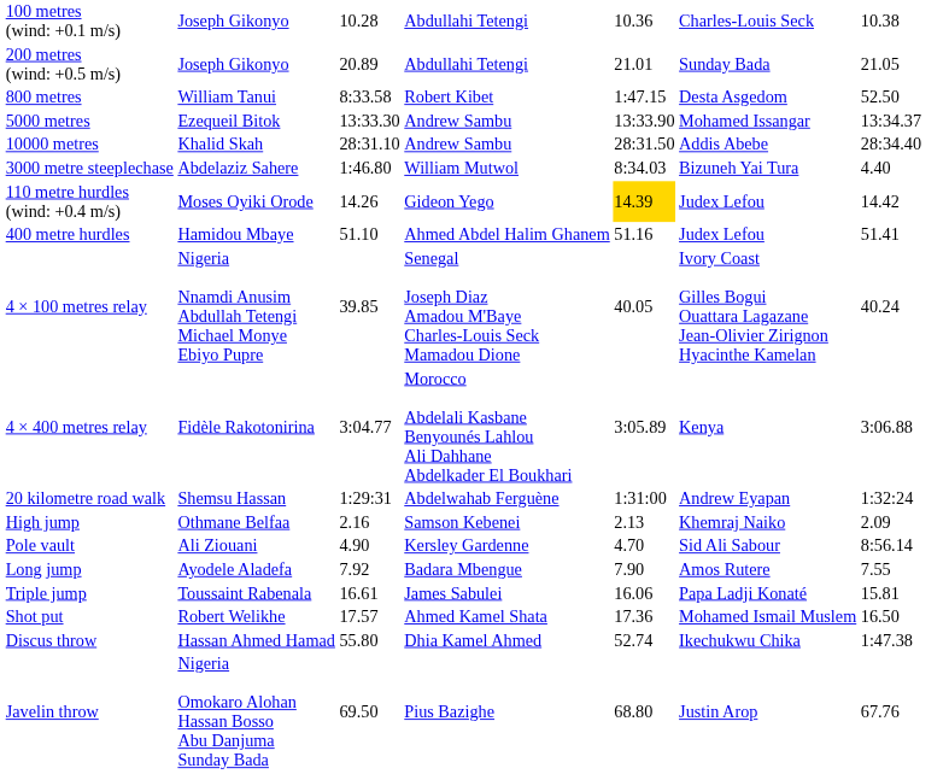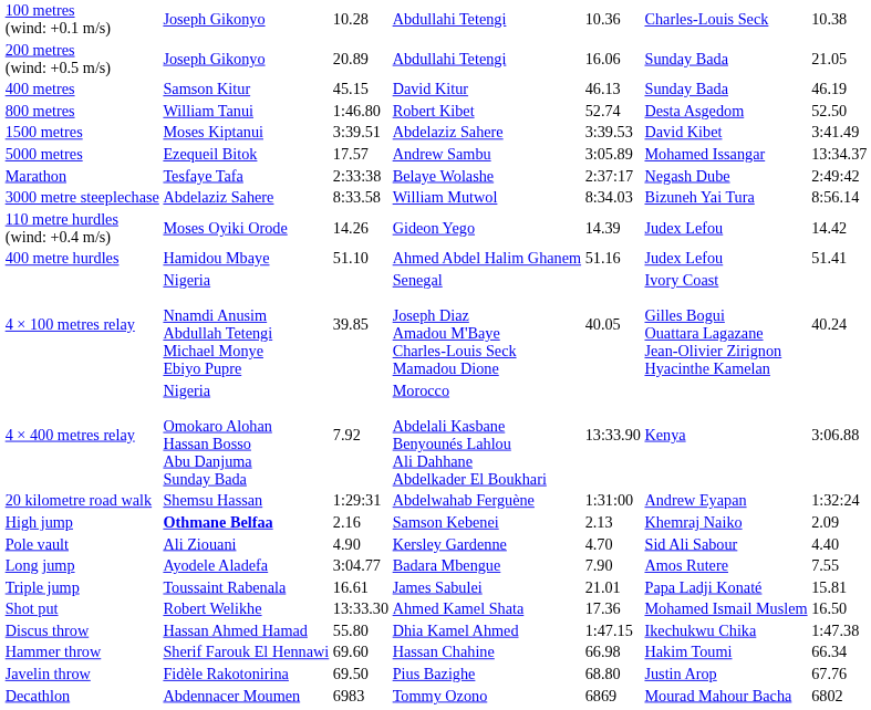 <table>
 <tr>
 <td><a href='#'>100 metres</a><br>(wind: +0.1 m/s)</td>
 <td><a href='#'>Joseph Gikonyo</a><br> </td>
 <td>10.28</td>
 <td><a href='#'>Abdullahi Tetengi</a><br> </td>
 <td>10.36</td>
 <td><a href='#'>Charles-Louis Seck</a><br> </td>
 <td>10.38</td>
 </tr>
 <tr>
 <td><a href='#'>200 metres</a><br>(wind: +0.5 m/s)</td>
 <td><a href='#'>Joseph Gikonyo</a><br> </td>
 <td>20.89</td>
 <td><a href='#'>Abdullahi Tetengi</a><br> </td>
-<td>21.01</td>
+<td>16.06</td>
 <td><a href='#'>Sunday Bada</a><br> </td>
 <td>21.05</td>
 </tr>
 <tr>
+<td><a href='#'>400 metres</a></td>
+<td><a href='#'>Samson Kitur</a><br> </td>
+<td>45.15</td>
+<td><a href='#'>David Kitur</a><br> </td>
+<td>46.13</td>
+<td><a href='#'>Sunday Bada</a><br> </td>
+<td>46.19</td>
+</tr>
+<tr>
 <td><a href='#'>800 metres</a></td>
 <td><a href='#'>William Tanui</a><br> </td>
-<td>8:33.58</td>
+<td>1:46.80</td>
 <td><a href='#'>Robert Kibet</a><br> </td>
-<td>1:47.15</td>
+<td>52.74</td>
 <td><a href='#'>Desta Asgedom</a><br> </td>
 <td>52.50</td>
 </tr>
 <tr>
+<td><a href='#'>1500 metres</a></td>
+<td><a href='#'>Moses Kiptanui</a><br> </td>
+<td>3:39.51</td>
+<td><a href='#'>Abdelaziz Sahere</a><br> </td>
+<td>3:39.53</td>
+<td><a href='#'>David Kibet</a><br> </td>
+<td>3:41.49</td>
+</tr>
+<tr>
 <td><a href='#'>5000 metres</a></td>
 <td><a href='#'>Ezequeil Bitok</a><br> </td>
-<td>13:33.30</td>
+<td>17.57</td>
 <td><a href='#'>Andrew Sambu</a><br> </td>
-<td>13:33.90</td>
+<td>3:05.89</td>
 <td><a href='#'>Mohamed Issangar</a><br> </td>
 <td>13:34.37</td>
 </tr>
 <tr>
-<td><a href='#'>10000 metres</a></td>
-<td><a href='#'>Khalid Skah</a><br> </td>
-<td>28:31.10</td>
-<td><a href='#'>Andrew Sambu</a><br> </td>
-<td>28:31.50</td>
-<td><a href='#'>Addis Abebe</a><br> </td>
-<td>28:34.40</td>
+<td><a href='#'>Marathon</a></td>
+<td><a href='#'>Tesfaye Tafa</a><br> </td>
+<td>2:33:38</td>
+<td><a href='#'>Belaye Wolashe</a><br> </td>
+<td>2:37:17</td>
+<td><a href='#'>Negash Dube</a><br> </td>
+<td>2:49:42</td>
 </tr>
 <tr>
 <td><a href='#'>3000 metre steeplechase</a></td>
 <td><a href='#'>Abdelaziz Sahere</a><br> </td>
-<td>1:46.80</td>
+<td>8:33.58</td>
 <td><a href='#'>William Mutwol</a><br> </td>
 <td>8:34.03</td>
 <td><a href='#'>Bizuneh Yai Tura</a><br> </td>
-<td>4.40</td>
+<td>8:56.14</td>
 </tr>
 <tr>
 <td><a href='#'>110 metre hurdles</a><br>(wind: +0.4 m/s)</td>
 <td><a href='#'>Moses Oyiki Orode</a><br> </td>
 <td>14.26</td>
 <td><a href='#'>Gideon Yego</a><br> </td>
-<td style="background: gold;">14.39</td>
+<td>14.39</td>
 <td><a href='#'>Judex Lefou</a><br> </td>
 <td>14.42</td>
 </tr>
 <tr>
 <td><a href='#'>400 metre hurdles</a></td>
 <td><a href='#'>Hamidou Mbaye</a><br> </td>
 <td>51.10</td>
 <td><a href='#'>Ahmed Abdel Halim Ghanem</a><br> </td>
 <td>51.16</td>
 <td><a href='#'>Judex Lefou</a><br> </td>
 <td>51.41</td>
 </tr>
 <tr>
 <td><a href='#'>4 × 100 metres relay</a></td>
 <td><a href='#'>Nigeria</a><br> <br><a href='#'>Nnamdi Anusim</a><br><a href='#'>Abdullah Tetengi</a><br><a href='#'>Michael Monye</a><br><a href='#'>Ebiyo Pupre</a></td>
 <td>39.85</td>
 <td><a href='#'>Senegal</a><br> <br><a href='#'>Joseph Diaz</a><br><a href='#'>Amadou M'Baye</a><br><a href='#'>Charles-Louis Seck</a><br><a href='#'>Mamadou Dione</a></td>
 <td>40.05</td>
 <td><a href='#'>Ivory Coast</a><br> <br><a href='#'>Gilles Bogui</a><br><a href='#'>Ouattara Lagazane</a><br><a href='#'>Jean-Olivier Zirignon</a><br><a href='#'>Hyacinthe Kamelan</a></td>
 <td>40.24</td>
 </tr>
 <tr>
 <td><a href='#'>4 × 400 metres relay</a></td>
-<td><a href='#'>Fidèle Rakotonirina</a><br> </td>
-<td>3:04.77</td>
+<td><a href='#'>Nigeria</a><br> <br><a href='#'>Omokaro Alohan</a><br><a href='#'>Hassan Bosso</a><br><a href='#'>Abu Danjuma</a><br><a href='#'>Sunday Bada</a></td>
+<td>7.92</td>
 <td><a href='#'>Morocco</a><br> <br><a href='#'>Abdelali Kasbane</a><br><a href='#'>Benyounés Lahlou</a><br><a href='#'>Ali Dahhane</a><br><a href='#'>Abdelkader El Boukhari</a></td>
-<td>3:05.89</td>
+<td>13:33.90</td>
 <td><a href='#'>Kenya</a><br> </td>
 <td>3:06.88</td>
 </tr>
 <tr>
 <td><a href='#'>20 kilometre road walk</a></td>
 <td><a href='#'>Shemsu Hassan</a><br> </td>
 <td>1:29:31</td>
 <td><a href='#'>Abdelwahab Ferguène</a><br> </td>
 <td>1:31:00</td>
 <td><a href='#'>Andrew Eyapan</a><br> </td>
 <td>1:32:24</td>
 </tr>
 <tr>
 <td><a href='#'>High jump</a></td>
-<td><a href='#'>Othmane Belfaa</a><br> </td>
+<td><strong><a href='#'>Othmane Belfaa</a><br> </strong></td>
 <td>2.16</td>
 <td><a href='#'>Samson Kebenei</a><br> </td>
 <td>2.13</td>
 <td><a href='#'>Khemraj Naiko</a><br> </td>
 <td>2.09</td>
 </tr>
 <tr>
 <td><a href='#'>Pole vault</a></td>
 <td><a href='#'>Ali Ziouani</a><br> </td>
 <td>4.90</td>
 <td><a href='#'>Kersley Gardenne</a><br> </td>
 <td>4.70</td>
 <td><a href='#'>Sid Ali Sabour</a><br> </td>
-<td>8:56.14</td>
+<td>4.40</td>
 </tr>
 <tr>
 <td><a href='#'>Long jump</a></td>
 <td><a href='#'>Ayodele Aladefa</a><br> </td>
-<td>7.92</td>
+<td>3:04.77</td>
 <td><a href='#'>Badara Mbengue</a><br> </td>
 <td>7.90</td>
 <td><a href='#'>Amos Rutere</a><br> </td>
 <td>7.55</td>
 </tr>
 <tr>
 <td><a href='#'>Triple jump</a></td>
 <td><a href='#'>Toussaint Rabenala</a><br> </td>
 <td>16.61</td>
 <td><a href='#'>James Sabulei</a><br> </td>
-<td>16.06</td>
+<td>21.01</td>
 <td><a href='#'>Papa Ladji Konaté</a><br> </td>
 <td>15.81</td>
 </tr>
 <tr>
 <td><a href='#'>Shot put</a></td>
 <td><a href='#'>Robert Welikhe</a><br> </td>
-<td>17.57</td>
+<td>13:33.30</td>
 <td><a href='#'>Ahmed Kamel Shata</a><br> </td>
 <td>17.36</td>
 <td><a href='#'>Mohamed Ismail Muslem</a><br> </td>
 <td>16.50</td>
 </tr>
 <tr>
 <td><a href='#'>Discus throw</a></td>
 <td><a href='#'>Hassan Ahmed Hamad</a><br> </td>
 <td>55.80</td>
 <td><a href='#'>Dhia Kamel Ahmed</a><br> </td>
-<td>52.74</td>
+<td>1:47.15</td>
 <td><a href='#'>Ikechukwu Chika</a><br> </td>
 <td>1:47.38</td>
 </tr>
 <tr>
+<td><a href='#'>Hammer throw</a></td>
+<td><a href='#'>Sherif Farouk El Hennawi</a><br> </td>
+<td>69.60</td>
+<td><a href='#'>Hassan Chahine</a><br> </td>
+<td>66.98</td>
+<td><a href='#'>Hakim Toumi</a><br> </td>
+<td>66.34</td>
+</tr>
+<tr>
 <td><a href='#'>Javelin throw</a></td>
-<td><a href='#'>Nigeria</a><br> <br><a href='#'>Omokaro Alohan</a><br><a href='#'>Hassan Bosso</a><br><a href='#'>Abu Danjuma</a><br><a href='#'>Sunday Bada</a></td>
+<td><a href='#'>Fidèle Rakotonirina</a><br> </td>
 <td>69.50</td>
 <td><a href='#'>Pius Bazighe</a><br> </td>
 <td>68.80</td>
 <td><a href='#'>Justin Arop</a><br> </td>
 <td>67.76</td>
 </tr>
+<tr>
+<td><a href='#'>Decathlon</a></td>
+<td><a href='#'>Abdennacer Moumen</a><br> </td>
+<td>6983</td>
+<td><a href='#'>Tommy Ozono</a><br> </td>
+<td>6869</td>
+<td><a href='#'>Mourad Mahour Bacha</a><br> </td>
+<td>6802</td>
+</tr>
 </table>
